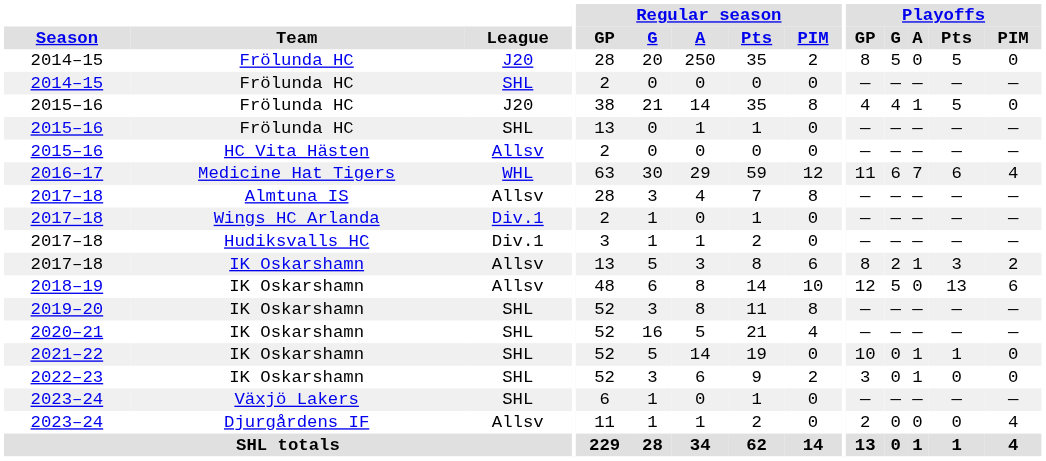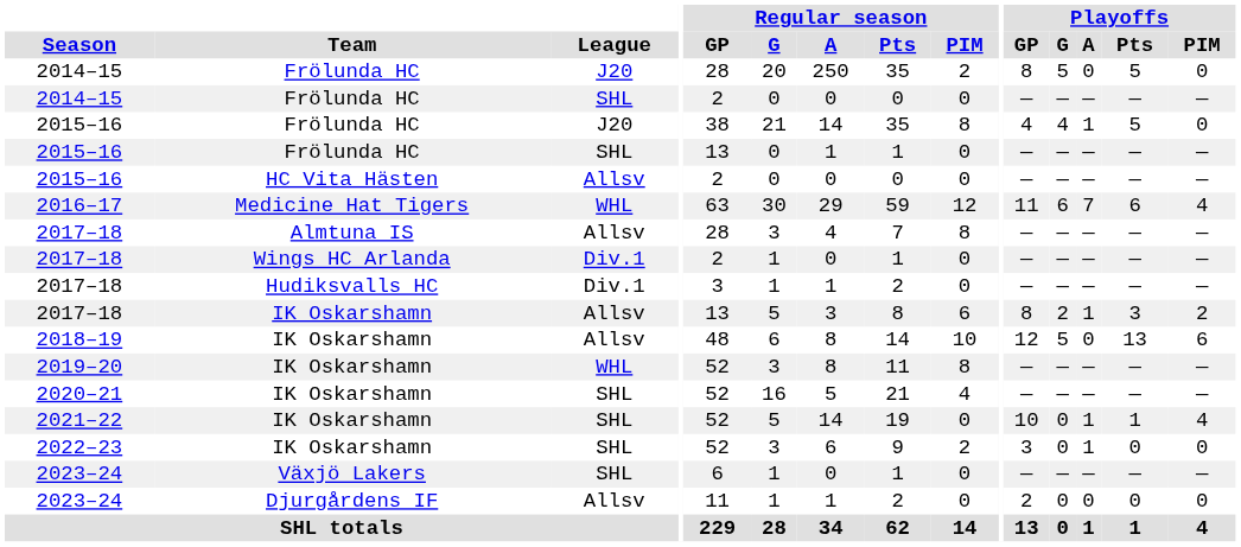 <table border="0" cellpadding="1" cellspacing="0" style="text-align:center; width:60em">
 <tr bgcolor="#e0e0e0">
 <th colspan="3" bgcolor="#ffffff"></th>
 <th rowspan="99" bgcolor="#ffffff"></th>
 <th colspan="5"><a href='#'>Regular season</a></th>
 <th rowspan="99" bgcolor="#ffffff"></th>
 <th colspan="5"><a href='#'>Playoffs</a></th>
 </tr>
 <tr bgcolor="#e0e0e0">
 <th><a href='#'>Season</a></th>
 <th>Team</th>
 <th>League</th>
 <th>GP</th>
 <th><a href='#'>G</a></th>
 <th><a href='#'>A</a></th>
 <th><a href='#'>Pts</a></th>
 <th><a href='#'>PIM</a></th>
 <th>GP</th>
 <th>G</th>
 <th>A</th>
 <th>Pts</th>
 <th>PIM</th>
 </tr>
 <tr>
 <td>2014–15</td>
 <td><a href='#'>Frölunda HC</a></td>
 <td><a href='#'>J20</a></td>
 <td>28</td>
 <td>20</td>
 <td>250</td>
 <td>35</td>
 <td>2</td>
 <td>8</td>
 <td>5</td>
 <td>0</td>
 <td>5</td>
 <td>0</td>
 </tr>
 <tr bgcolor="#f0f0f0">
 <td><a href='#'>2014–15</a></td>
 <td>Frölunda HC</td>
 <td><a href='#'>SHL</a></td>
 <td>2</td>
 <td>0</td>
 <td>0</td>
 <td>0</td>
 <td>0</td>
 <td>—</td>
 <td>—</td>
 <td>—</td>
 <td>—</td>
 <td>—</td>
 </tr>
 <tr>
 <td>2015–16</td>
 <td>Frölunda HC</td>
 <td>J20</td>
 <td>38</td>
 <td>21</td>
 <td>14</td>
 <td>35</td>
 <td>8</td>
 <td>4</td>
 <td>4</td>
 <td>1</td>
 <td>5</td>
 <td>0</td>
 </tr>
 <tr bgcolor="#f0f0f0">
 <td><a href='#'>2015–16</a></td>
 <td>Frölunda HC</td>
 <td>SHL</td>
 <td>13</td>
 <td>0</td>
 <td>1</td>
 <td>1</td>
 <td>0</td>
 <td>—</td>
 <td>—</td>
 <td>—</td>
 <td>—</td>
 <td>—</td>
 </tr>
 <tr>
 <td><a href='#'>2015–16</a></td>
 <td><a href='#'>HC Vita Hästen</a></td>
 <td><a href='#'>Allsv</a></td>
 <td>2</td>
 <td>0</td>
 <td>0</td>
 <td>0</td>
 <td>0</td>
 <td>—</td>
 <td>—</td>
 <td>—</td>
 <td>—</td>
 <td>—</td>
 </tr>
 <tr bgcolor="#f0f0f0">
 <td><a href='#'>2016–17</a></td>
 <td><a href='#'>Medicine Hat Tigers</a></td>
 <td><a href='#'>WHL</a></td>
 <td>63</td>
 <td>30</td>
 <td>29</td>
 <td>59</td>
 <td>12</td>
 <td>11</td>
 <td>6</td>
 <td>7</td>
 <td>6</td>
 <td>4</td>
 </tr>
 <tr>
 <td><a href='#'>2017–18</a></td>
 <td><a href='#'>Almtuna IS</a></td>
 <td>Allsv</td>
 <td>28</td>
 <td>3</td>
 <td>4</td>
 <td>7</td>
 <td>8</td>
 <td>—</td>
 <td>—</td>
 <td>—</td>
 <td>—</td>
 <td>—</td>
 </tr>
 <tr bgcolor="#f0f0f0">
 <td><a href='#'>2017–18</a></td>
 <td><a href='#'>Wings HC Arlanda</a></td>
 <td><a href='#'>Div.1</a></td>
 <td>2</td>
 <td>1</td>
 <td>0</td>
 <td>1</td>
 <td>0</td>
 <td>—</td>
 <td>—</td>
 <td>—</td>
 <td>—</td>
 <td>—</td>
 </tr>
 <tr>
 <td>2017–18</td>
 <td><a href='#'>Hudiksvalls HC</a></td>
 <td>Div.1</td>
 <td>3</td>
 <td>1</td>
 <td>1</td>
 <td>2</td>
 <td>0</td>
 <td>—</td>
 <td>—</td>
 <td>—</td>
 <td>—</td>
 <td>—</td>
 </tr>
 <tr bgcolor="#f0f0f0">
 <td>2017–18</td>
 <td><a href='#'>IK Oskarshamn</a></td>
 <td>Allsv</td>
 <td>13</td>
 <td>5</td>
 <td>3</td>
 <td>8</td>
 <td>6</td>
 <td>8</td>
 <td>2</td>
 <td>1</td>
 <td>3</td>
 <td>2</td>
 </tr>
 <tr>
 <td><a href='#'>2018–19</a></td>
 <td>IK Oskarshamn</td>
 <td>Allsv</td>
 <td>48</td>
 <td>6</td>
 <td>8</td>
 <td>14</td>
 <td>10</td>
 <td>12</td>
 <td>5</td>
 <td>0</td>
 <td>13</td>
 <td>6</td>
 </tr>
 <tr bgcolor="#f0f0f0">
 <td><a href='#'>2019–20</a></td>
 <td>IK Oskarshamn</td>
-<td>SHL</td>
+<td><a href='#'>WHL</a></td>
 <td>52</td>
 <td>3</td>
 <td>8</td>
 <td>11</td>
 <td>8</td>
 <td>—</td>
 <td>—</td>
 <td>—</td>
 <td>—</td>
 <td>—</td>
 </tr>
 <tr>
 <td><a href='#'>2020–21</a></td>
 <td>IK Oskarshamn</td>
 <td>SHL</td>
 <td>52</td>
 <td>16</td>
 <td>5</td>
 <td>21</td>
 <td>4</td>
 <td>—</td>
 <td>—</td>
 <td>—</td>
 <td>—</td>
 <td>—</td>
 </tr>
 <tr bgcolor="#f0f0f0">
 <td><a href='#'>2021–22</a></td>
 <td>IK Oskarshamn</td>
 <td>SHL</td>
 <td>52</td>
 <td>5</td>
 <td>14</td>
 <td>19</td>
 <td>0</td>
 <td>10</td>
 <td>0</td>
 <td>1</td>
 <td>1</td>
-<td>0</td>
+<td>4</td>
 </tr>
 <tr>
 <td><a href='#'>2022–23</a></td>
 <td>IK Oskarshamn</td>
 <td>SHL</td>
 <td>52</td>
 <td>3</td>
 <td>6</td>
 <td>9</td>
 <td>2</td>
 <td>3</td>
 <td>0</td>
 <td>1</td>
 <td>0</td>
 <td>0</td>
 </tr>
 <tr bgcolor="#f0f0f0">
 <td><a href='#'>2023–24</a></td>
 <td><a href='#'>Växjö Lakers</a></td>
 <td>SHL</td>
 <td>6</td>
 <td>1</td>
 <td>0</td>
 <td>1</td>
 <td>0</td>
 <td>—</td>
 <td>—</td>
 <td>—</td>
 <td>—</td>
 <td>—</td>
 </tr>
 <tr>
 <td><a href='#'>2023–24</a></td>
 <td><a href='#'>Djurgårdens IF</a></td>
 <td>Allsv</td>
 <td>11</td>
 <td>1</td>
 <td>1</td>
 <td>2</td>
 <td>0</td>
 <td>2</td>
 <td>0</td>
 <td>0</td>
 <td>0</td>
-<td>4</td>
+<td>0</td>
 </tr>
 <tr bgcolor="#e0e0e0">
 <th colspan="3">SHL totals</th>
 <th>229</th>
 <th>28</th>
 <th>34</th>
 <th>62</th>
 <th>14</th>
 <th>13</th>
 <th>0</th>
 <th>1</th>
 <th>1</th>
 <th>4</th>
 </tr>
 </table>
